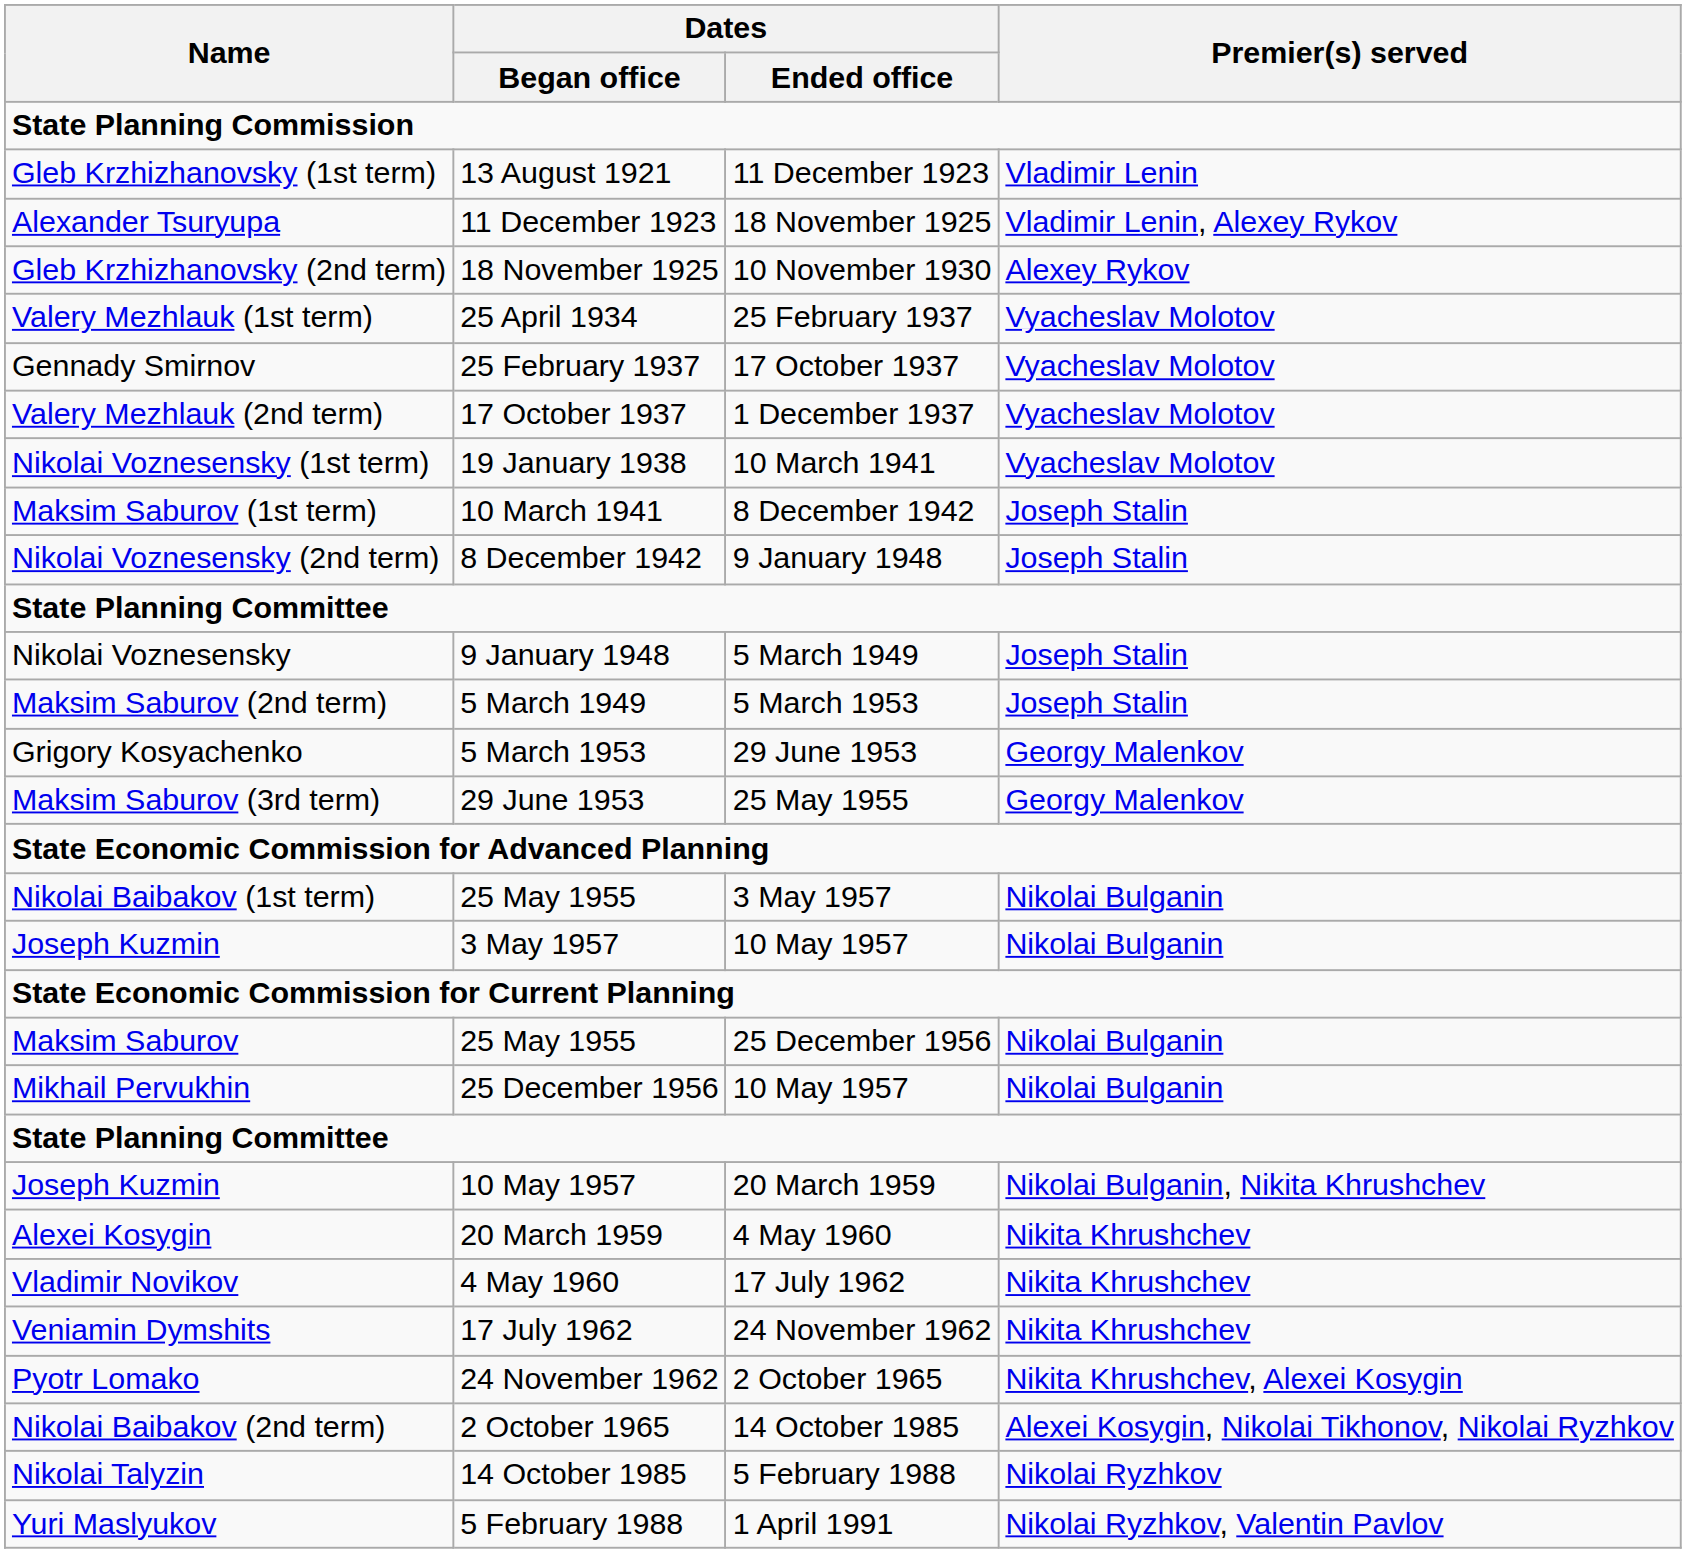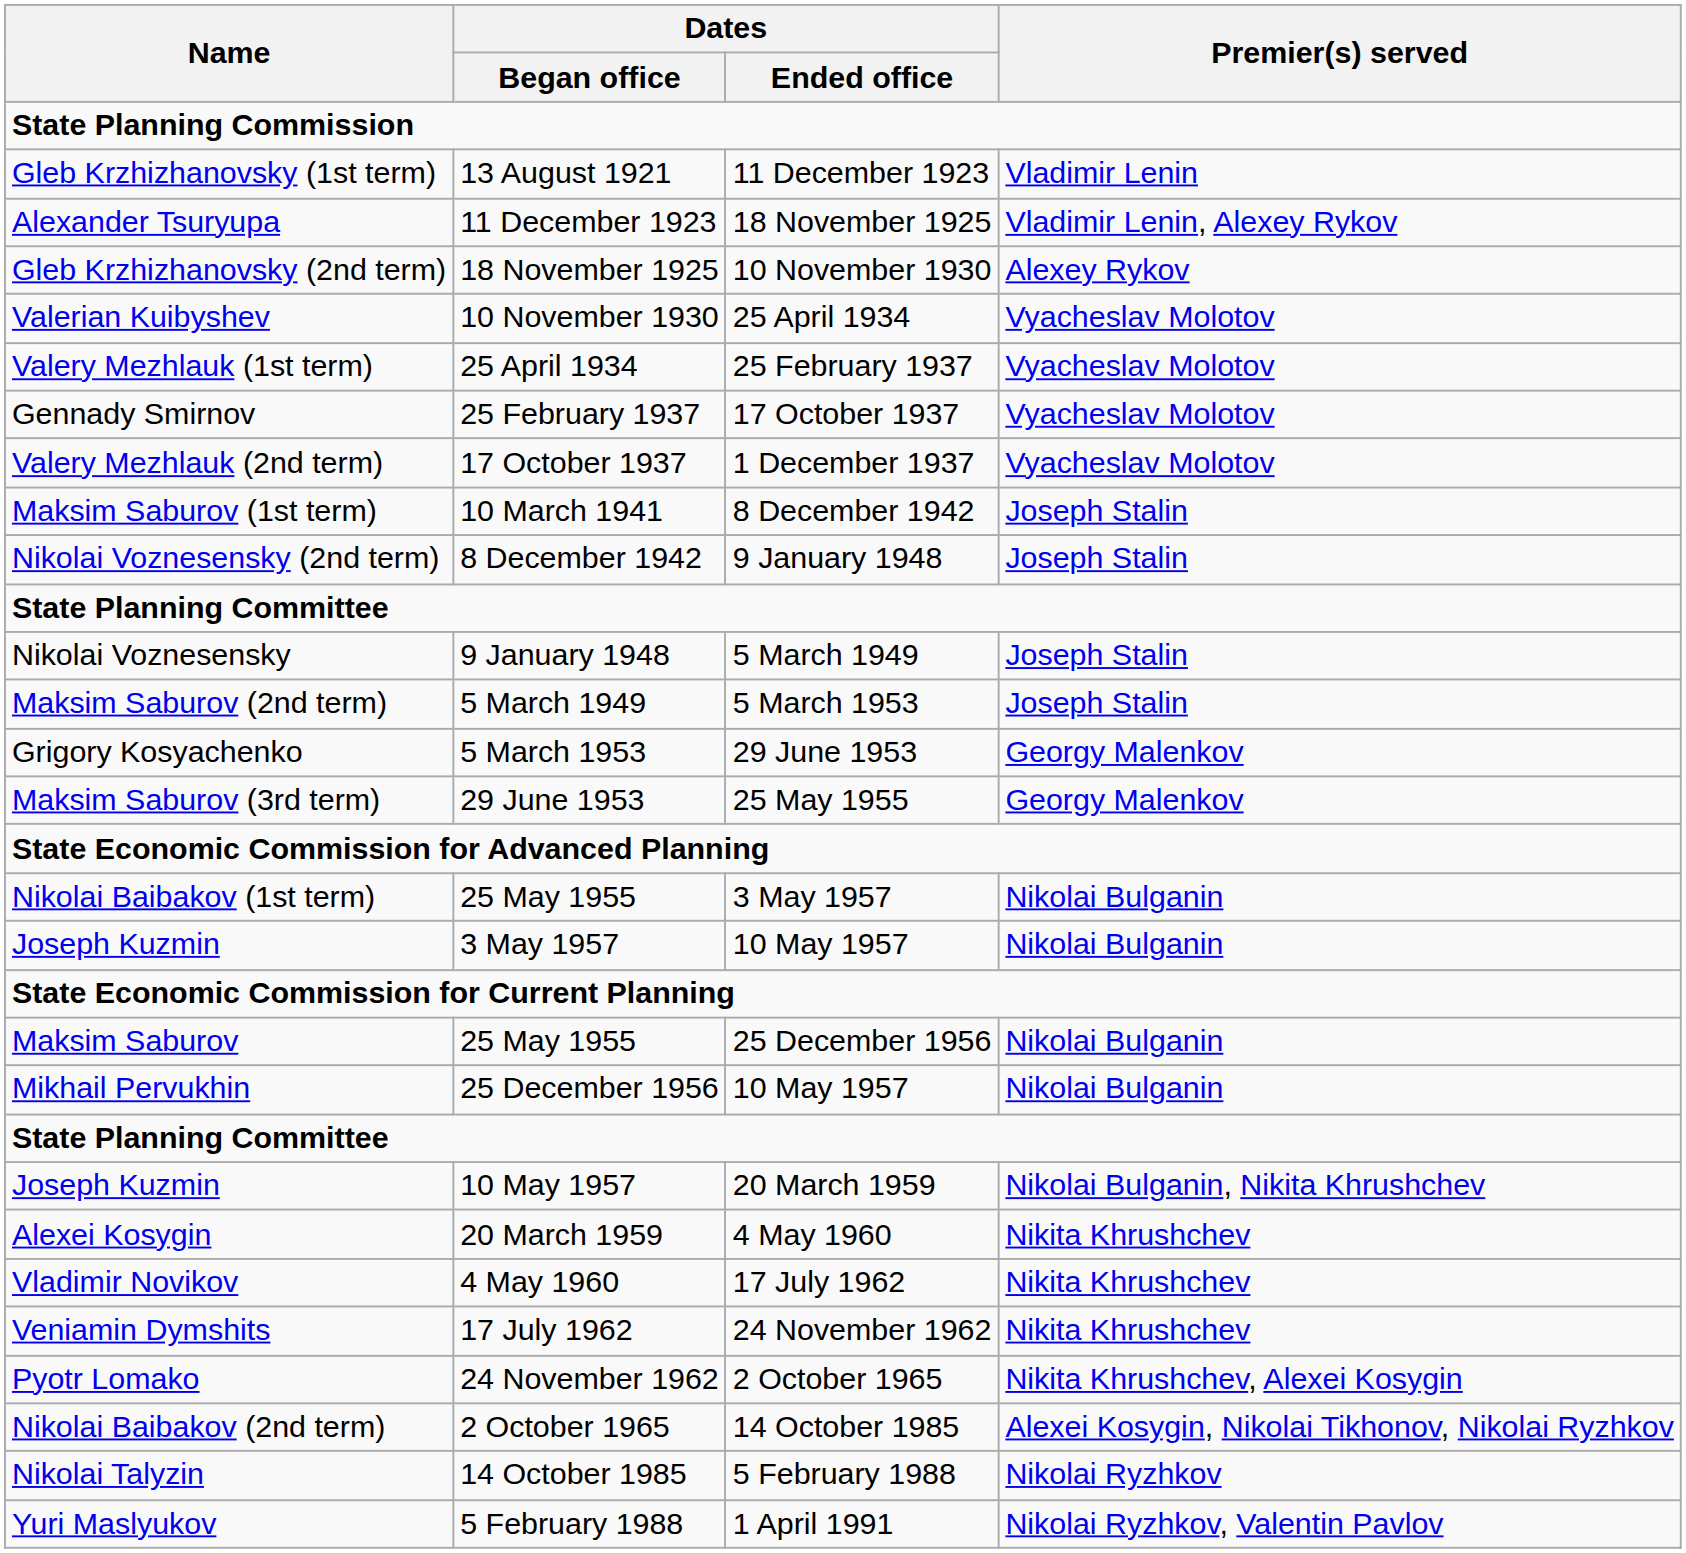 <table class="wikitable">
 <tr>
 <th rowspan="2">Name</th>
 <th colspan="2">Dates</th>
 <th rowspan="2">Premier(s) served</th>
 </tr>
 <tr>
 <th>Began office</th>
 <th>Ended office</th>
 </tr>
 <tr>
 <td colspan="4"><strong>State Planning Commission</strong></td>
 </tr>
 <tr>
 <td><a href='#'>Gleb Krzhizhanovsky</a> (1st term)</td>
 <td>13 August 1921</td>
 <td>11 December 1923</td>
 <td><a href='#'>Vladimir Lenin</a></td>
 </tr>
 <tr>
 <td><a href='#'>Alexander Tsuryupa</a></td>
 <td>11 December 1923</td>
 <td>18 November 1925</td>
 <td><a href='#'>Vladimir Lenin</a>, <a href='#'>Alexey Rykov</a></td>
 </tr>
 <tr>
 <td><a href='#'>Gleb Krzhizhanovsky</a> (2nd term)</td>
 <td>18 November 1925</td>
 <td>10 November 1930</td>
 <td><a href='#'>Alexey Rykov</a></td>
 </tr>
 <tr>
+<td><a href='#'>Valerian Kuibyshev</a></td>
+<td>10 November 1930</td>
+<td>25 April 1934</td>
+<td><a href='#'>Vyacheslav Molotov</a></td>
+</tr>
+<tr>
 <td><a href='#'>Valery Mezhlauk</a> (1st term)</td>
 <td>25 April 1934</td>
 <td>25 February 1937</td>
 <td><a href='#'>Vyacheslav Molotov</a></td>
 </tr>
 <tr>
 <td>Gennady Smirnov</td>
 <td>25 February 1937</td>
 <td>17 October 1937</td>
 <td><a href='#'>Vyacheslav Molotov</a></td>
 </tr>
 <tr>
 <td><a href='#'>Valery Mezhlauk</a> (2nd term)</td>
 <td>17 October 1937</td>
 <td>1 December 1937</td>
-<td><a href='#'>Vyacheslav Molotov</a></td>
-</tr>
-<tr>
-<td><a href='#'>Nikolai Voznesensky</a> (1st term)</td>
-<td>19 January 1938</td>
-<td>10 March 1941</td>
 <td><a href='#'>Vyacheslav Molotov</a></td>
 </tr>
 <tr>
 <td><a href='#'>Maksim Saburov</a> (1st term)</td>
 <td>10 March 1941</td>
 <td>8 December 1942</td>
 <td><a href='#'>Joseph Stalin</a></td>
 </tr>
 <tr>
 <td><a href='#'>Nikolai Voznesensky</a> (2nd term)</td>
 <td>8 December 1942</td>
 <td>9 January 1948</td>
 <td><a href='#'>Joseph Stalin</a></td>
 </tr>
 <tr>
 <td colspan="4"><strong>State Planning Committee</strong></td>
 </tr>
 <tr>
 <td>Nikolai Voznesensky</td>
 <td>9 January 1948</td>
 <td>5 March 1949</td>
 <td><a href='#'>Joseph Stalin</a></td>
 </tr>
 <tr>
 <td><a href='#'>Maksim Saburov</a> (2nd term)</td>
 <td>5 March 1949</td>
 <td>5 March 1953</td>
 <td><a href='#'>Joseph Stalin</a></td>
 </tr>
 <tr>
 <td>Grigory Kosyachenko</td>
 <td>5 March 1953</td>
 <td>29 June 1953</td>
 <td><a href='#'>Georgy Malenkov</a></td>
 </tr>
 <tr>
 <td><a href='#'>Maksim Saburov</a> (3rd term)</td>
 <td>29 June 1953</td>
 <td>25 May 1955</td>
 <td><a href='#'>Georgy Malenkov</a></td>
 </tr>
 <tr>
 <td colspan="4"><strong>State Economic Commission for Advanced Planning</strong></td>
 </tr>
 <tr>
 <td><a href='#'>Nikolai Baibakov</a> (1st term)</td>
 <td>25 May 1955</td>
 <td>3 May 1957</td>
 <td><a href='#'>Nikolai Bulganin</a></td>
 </tr>
 <tr>
 <td><a href='#'>Joseph Kuzmin</a></td>
 <td>3 May 1957</td>
 <td>10 May 1957</td>
 <td><a href='#'>Nikolai Bulganin</a></td>
 </tr>
 <tr>
 <td colspan="4"><strong>State Economic Commission for Current Planning</strong></td>
 </tr>
 <tr>
 <td><a href='#'>Maksim Saburov</a></td>
 <td>25 May 1955</td>
 <td>25 December 1956</td>
 <td><a href='#'>Nikolai Bulganin</a></td>
 </tr>
 <tr>
 <td><a href='#'>Mikhail Pervukhin</a></td>
 <td>25 December 1956</td>
 <td>10 May 1957</td>
 <td><a href='#'>Nikolai Bulganin</a></td>
 </tr>
 <tr>
 <td colspan="4"><strong>State Planning Committee</strong></td>
 </tr>
 <tr>
 <td><a href='#'>Joseph Kuzmin</a></td>
 <td>10 May 1957</td>
 <td>20 March 1959</td>
 <td><a href='#'>Nikolai Bulganin</a>, <a href='#'>Nikita Khrushchev</a></td>
 </tr>
 <tr>
 <td><a href='#'>Alexei Kosygin</a></td>
 <td>20 March 1959</td>
 <td>4 May 1960</td>
 <td><a href='#'>Nikita Khrushchev</a></td>
 </tr>
 <tr>
 <td><a href='#'>Vladimir Novikov</a></td>
 <td>4 May 1960</td>
 <td>17 July 1962</td>
 <td><a href='#'>Nikita Khrushchev</a></td>
 </tr>
 <tr>
 <td><a href='#'>Veniamin Dymshits</a></td>
 <td>17 July 1962</td>
 <td>24 November 1962</td>
 <td><a href='#'>Nikita Khrushchev</a></td>
 </tr>
 <tr>
 <td><a href='#'>Pyotr Lomako</a></td>
 <td>24 November 1962</td>
 <td>2 October 1965</td>
 <td><a href='#'>Nikita Khrushchev</a>, <a href='#'>Alexei Kosygin</a></td>
 </tr>
 <tr>
 <td><a href='#'>Nikolai Baibakov</a> (2nd term)</td>
 <td>2 October 1965</td>
 <td>14 October 1985</td>
 <td><a href='#'>Alexei Kosygin</a>, <a href='#'>Nikolai Tikhonov</a>, <a href='#'>Nikolai Ryzhkov</a></td>
 </tr>
 <tr>
 <td><a href='#'>Nikolai Talyzin</a></td>
 <td>14 October 1985</td>
 <td>5 February 1988</td>
 <td><a href='#'>Nikolai Ryzhkov</a></td>
 </tr>
 <tr>
 <td><a href='#'>Yuri Maslyukov</a></td>
 <td>5 February 1988</td>
 <td>1 April 1991</td>
 <td><a href='#'>Nikolai Ryzhkov</a>, <a href='#'>Valentin Pavlov</a></td>
 </tr>
 </table>
